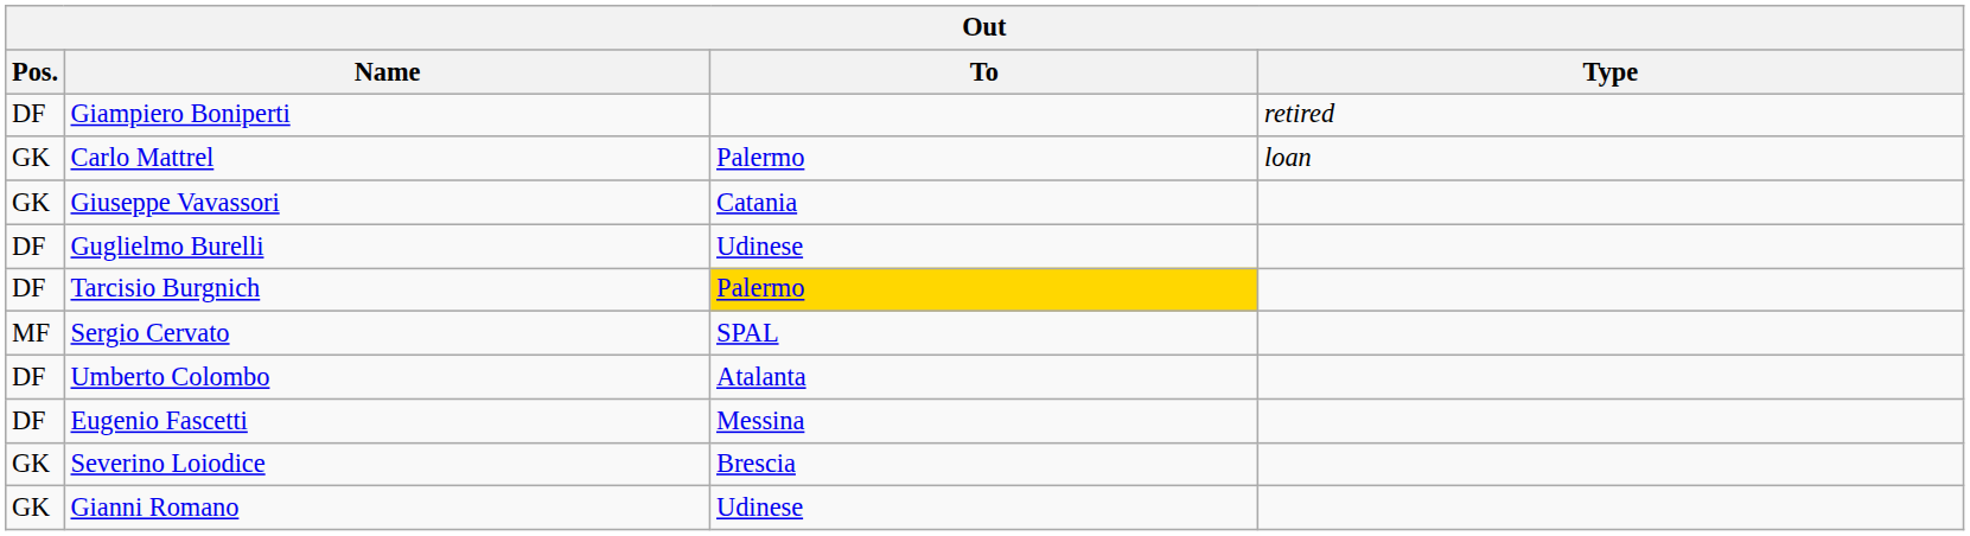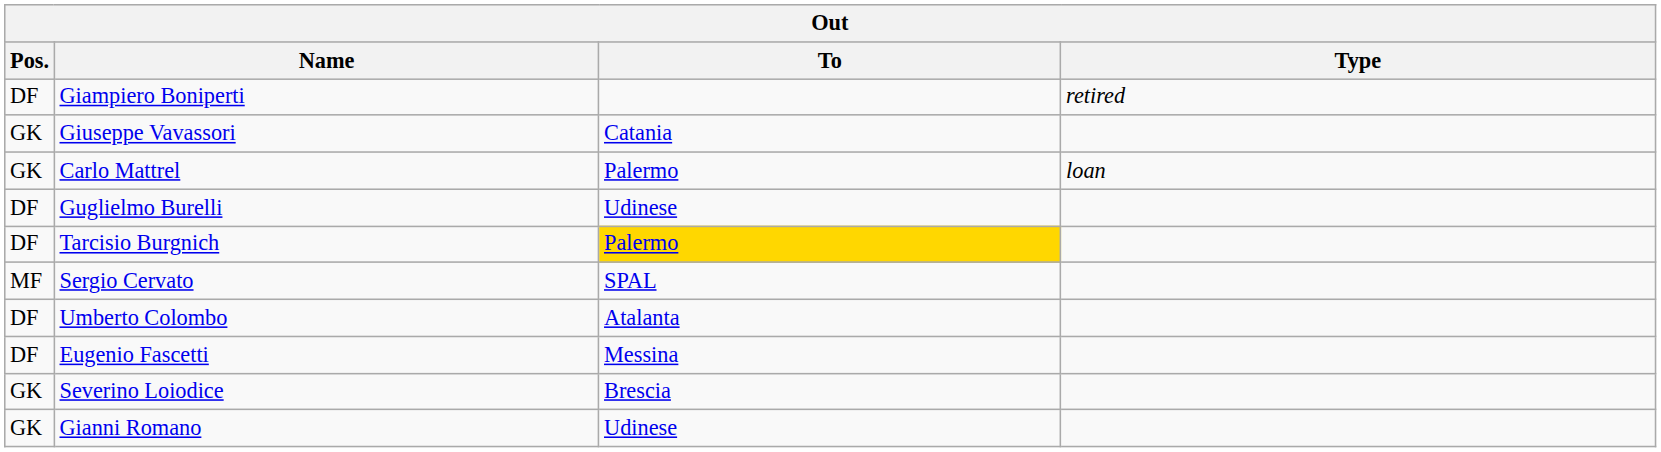 <table class="wikitable" style="font-size:90%;">
 <tr>
 <th colspan="4">Out</th>
 </tr>
 <tr>
 <th width=3%>Pos.</th>
 <th width=33%>Name</th>
 <th width=28%>To</th>
 <th width=36%>Type</th>
 </tr>
 <tr>
 <td>DF</td>
 <td><a href='#'>Giampiero Boniperti</a></td>
 <td></td>
 <td><em>retired</em></td>
 </tr>
 <tr>
 <td>GK</td>
+<td><a href='#'>Giuseppe Vavassori</a></td>
+<td><a href='#'>Catania</a></td>
+<td></td>
+</tr>
+<tr>
+<td>GK</td>
 <td><a href='#'>Carlo Mattrel</a></td>
 <td><a href='#'>Palermo</a></td>
 <td><em>loan</em></td>
-</tr>
-<tr>
-<td>GK</td>
-<td><a href='#'>Giuseppe Vavassori</a></td>
-<td><a href='#'>Catania</a></td>
-<td></td>
 </tr>
 <tr>
 <td>DF</td>
 <td><a href='#'>Guglielmo Burelli</a></td>
 <td><a href='#'>Udinese</a></td>
 <td></td>
 </tr>
 <tr>
 <td>DF</td>
 <td><a href='#'>Tarcisio Burgnich</a></td>
 <td style="background: gold;"><a href='#'>Palermo</a></td>
 <td></td>
 </tr>
 <tr>
 <td>MF</td>
 <td><a href='#'>Sergio Cervato</a></td>
 <td><a href='#'>SPAL</a></td>
 <td></td>
 </tr>
 <tr>
 <td>DF</td>
 <td><a href='#'>Umberto Colombo</a></td>
 <td><a href='#'>Atalanta</a></td>
 <td></td>
 </tr>
 <tr>
 <td>DF</td>
 <td><a href='#'>Eugenio Fascetti</a></td>
 <td><a href='#'>Messina</a></td>
 <td></td>
 </tr>
 <tr>
 <td>GK</td>
 <td><a href='#'>Severino Loiodice</a></td>
 <td><a href='#'>Brescia</a></td>
 <td></td>
 </tr>
 <tr>
 <td>GK</td>
 <td><a href='#'>Gianni Romano</a></td>
 <td><a href='#'>Udinese</a></td>
 <td></td>
 </tr>
 </table>
